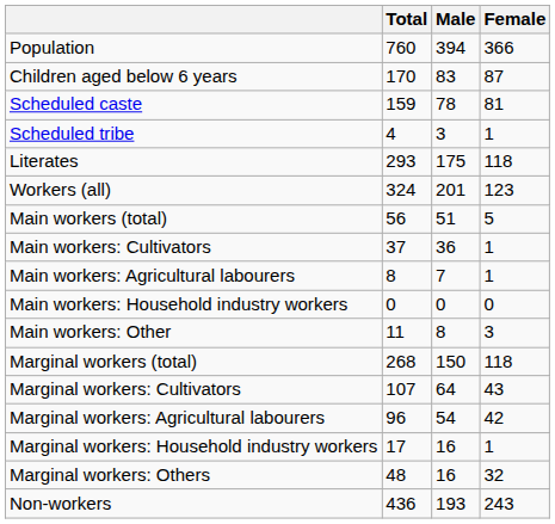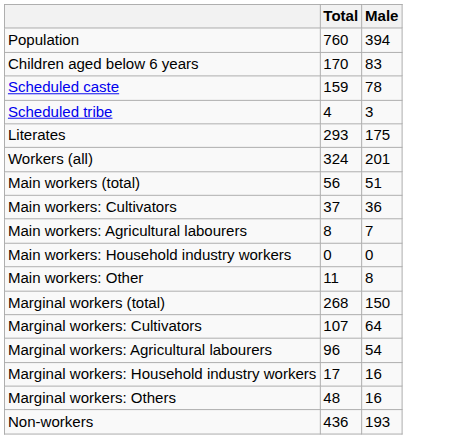 <table class="wikitable sortable">
 <tr>
 <th></th>
 <th>Total</th>
 <th>Male</th>
-<th>Female</th>
 </tr>
 <tr>
 <td>Population</td>
 <td>760</td>
 <td>394</td>
-<td>366</td>
 </tr>
 <tr>
 <td>Children aged below 6 years</td>
 <td>170</td>
 <td>83</td>
-<td>87</td>
 </tr>
 <tr>
 <td><a href='#'>Scheduled caste</a></td>
 <td>159</td>
 <td>78</td>
-<td>81</td>
 </tr>
 <tr>
 <td><a href='#'>Scheduled tribe</a></td>
 <td>4</td>
 <td>3</td>
-<td>1</td>
 </tr>
 <tr>
 <td>Literates</td>
 <td>293</td>
 <td>175</td>
-<td>118</td>
 </tr>
 <tr>
 <td>Workers (all)</td>
 <td>324</td>
 <td>201</td>
-<td>123</td>
 </tr>
 <tr>
 <td>Main workers (total)</td>
 <td>56</td>
 <td>51</td>
-<td>5</td>
 </tr>
 <tr>
 <td>Main workers: Cultivators</td>
 <td>37</td>
 <td>36</td>
-<td>1</td>
 </tr>
 <tr>
 <td>Main workers: Agricultural labourers</td>
 <td>8</td>
 <td>7</td>
-<td>1</td>
 </tr>
 <tr>
 <td>Main workers: Household industry workers</td>
-<td>0</td>
 <td>0</td>
 <td>0</td>
 </tr>
 <tr>
 <td>Main workers: Other</td>
 <td>11</td>
 <td>8</td>
-<td>3</td>
 </tr>
 <tr>
 <td>Marginal workers (total)</td>
 <td>268</td>
 <td>150</td>
-<td>118</td>
 </tr>
 <tr>
 <td>Marginal workers: Cultivators</td>
 <td>107</td>
 <td>64</td>
-<td>43</td>
 </tr>
 <tr>
 <td>Marginal workers: Agricultural labourers</td>
 <td>96</td>
 <td>54</td>
-<td>42</td>
 </tr>
 <tr>
 <td>Marginal workers: Household industry workers</td>
 <td>17</td>
 <td>16</td>
-<td>1</td>
 </tr>
 <tr>
 <td>Marginal workers: Others</td>
 <td>48</td>
 <td>16</td>
-<td>32</td>
 </tr>
 <tr>
 <td>Non-workers</td>
 <td>436</td>
 <td>193</td>
-<td>243</td>
 </tr>
 </table>
